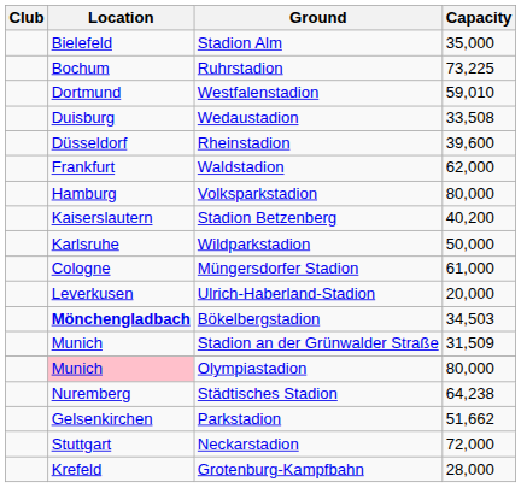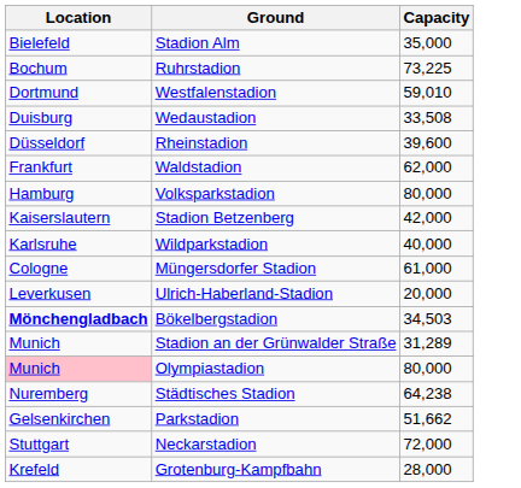 <table class="wikitable sortable">
 <tr>
-<th>Club</th>
 <th>Location</th>
 <th>Ground</th>
 <th>Capacity</th>
 </tr>
 <tr>
-<td></td>
 <td><a href='#'>Bielefeld</a></td>
 <td><a href='#'>Stadion Alm</a></td>
 <td>35,000</td>
 </tr>
 <tr>
-<td></td>
 <td><a href='#'>Bochum</a></td>
 <td><a href='#'>Ruhrstadion</a></td>
 <td>73,225</td>
 </tr>
 <tr>
-<td></td>
 <td><a href='#'>Dortmund</a></td>
 <td><a href='#'>Westfalenstadion</a></td>
 <td>59,010</td>
 </tr>
 <tr>
-<td></td>
 <td><a href='#'>Duisburg</a></td>
 <td><a href='#'>Wedaustadion</a></td>
 <td>33,508</td>
 </tr>
 <tr>
-<td></td>
 <td><a href='#'>Düsseldorf</a></td>
 <td><a href='#'>Rheinstadion</a></td>
 <td>39,600</td>
 </tr>
 <tr>
-<td></td>
 <td><a href='#'>Frankfurt</a></td>
 <td><a href='#'>Waldstadion</a></td>
 <td>62,000</td>
 </tr>
 <tr>
-<td></td>
 <td><a href='#'>Hamburg</a></td>
 <td><a href='#'>Volksparkstadion</a></td>
 <td>80,000</td>
 </tr>
 <tr>
-<td></td>
 <td><a href='#'>Kaiserslautern</a></td>
 <td><a href='#'>Stadion Betzenberg</a></td>
-<td>40,200</td>
+<td>42,000</td>
 </tr>
 <tr>
-<td></td>
 <td><a href='#'>Karlsruhe</a></td>
 <td><a href='#'>Wildparkstadion</a></td>
-<td>50,000</td>
+<td>40,000</td>
 </tr>
 <tr>
-<td></td>
 <td><a href='#'>Cologne</a></td>
 <td><a href='#'>Müngersdorfer Stadion</a></td>
 <td>61,000</td>
 </tr>
 <tr>
-<td></td>
 <td><a href='#'>Leverkusen</a></td>
 <td><a href='#'>Ulrich-Haberland-Stadion</a></td>
 <td>20,000</td>
 </tr>
 <tr>
-<td></td>
 <td><strong><a href='#'>Mönchengladbach</a></strong></td>
 <td><a href='#'>Bökelbergstadion</a></td>
 <td>34,503</td>
 </tr>
 <tr>
-<td></td>
 <td><a href='#'>Munich</a></td>
 <td><a href='#'>Stadion an der Grünwalder Straße</a></td>
-<td>31,509</td>
+<td>31,289</td>
 </tr>
 <tr>
-<td></td>
 <td style="background: pink;"><a href='#'>Munich</a></td>
 <td><a href='#'>Olympiastadion</a></td>
 <td>80,000</td>
 </tr>
 <tr>
-<td></td>
 <td><a href='#'>Nuremberg</a></td>
 <td><a href='#'>Städtisches Stadion</a></td>
 <td>64,238</td>
 </tr>
 <tr>
-<td></td>
 <td><a href='#'>Gelsenkirchen</a></td>
 <td><a href='#'>Parkstadion</a></td>
 <td>51,662</td>
 </tr>
 <tr>
-<td></td>
 <td><a href='#'>Stuttgart</a></td>
 <td><a href='#'>Neckarstadion</a></td>
 <td>72,000</td>
 </tr>
 <tr>
-<td></td>
 <td><a href='#'>Krefeld</a></td>
 <td><a href='#'>Grotenburg-Kampfbahn</a></td>
 <td>28,000</td>
 </tr>
 </table>
